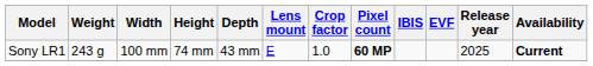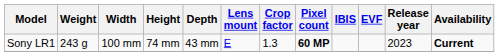 <table class="wikitable sortable col2right col3right col4right col5right col7right col8right" style="font-size:90%;white-space:nowrap">
 <tr>
 <th>Model</th>
 <th>Weight</th>
 <th>Width</th>
 <th>Height</th>
 <th>Depth</th>
 <th><a href='#'>Lens<br>mount</a></th>
 <th><a href='#'>Crop<br>factor</a></th>
 <th><a href='#'>Pixel<br>count</a></th>
 <th><a href='#'>IBIS</a></th>
 <th><a href='#'>EVF</a></th>
 <th class=unsortable>Release<br>year</th>
 <th class=unsortable>Availability</th>
 </tr>
 <tr>
 <td>Sony LR1</td>
 <td>243 g</td>
 <td>100 mm</td>
 <td>74 mm</td>
 <td>43 mm</td>
 <td><a href='#'>E</a></td>
-<td>1.0</td>
+<td>1.3</td>
 <td><strong>60 MP</strong></td>
 <td></td>
 <td></td>
-<td>2025</td>
+<td>2023</td>
 <td><strong>Current</strong></td>
 </tr>
 <tr>
 </tr>
 </table>
